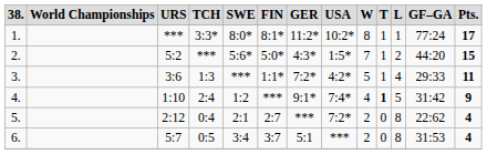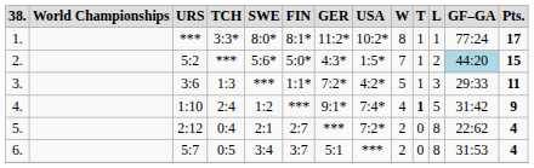 <table class="wikitable">
 <tr bgcolor="#dddddd">
 <td><strong>38.</strong></td>
 <td><strong>World Championships</strong></td>
 <td><strong>URS</strong></td>
 <td><strong>TCH</strong></td>
 <td><strong>SWE</strong></td>
 <td><strong>FIN</strong></td>
 <td><strong>GER</strong></td>
 <td><strong>USA</strong></td>
 <td><strong>W</strong></td>
 <td><strong>T</strong></td>
 <td><strong>L</strong></td>
 <td><strong>GF–GA</strong></td>
 <td><strong>Pts.</strong></td>
 </tr>
 <tr align=center>
 <td>1.</td>
 <td align=left></td>
 <td>***</td>
 <td>3:3*</td>
 <td>8:0*</td>
 <td>8:1*</td>
 <td>11:2*</td>
 <td>10:2*</td>
 <td>8</td>
 <td>1</td>
 <td>1</td>
 <td>77:24</td>
 <td><strong>17</strong></td>
 </tr>
 <tr align=center>
 <td>2.</td>
 <td align=left></td>
 <td>5:2</td>
 <td>***</td>
 <td>5:6*</td>
 <td>5:0*</td>
 <td>4:3*</td>
 <td>1:5*</td>
 <td>7</td>
 <td>1</td>
 <td>2</td>
-<td>44:20</td>
+<td style="background: lightblue;">44:20</td>
 <td><strong>15</strong></td>
 </tr>
 <tr align=center>
 <td>3.</td>
 <td align=left></td>
 <td>3:6</td>
 <td>1:3</td>
 <td>***</td>
 <td>1:1*</td>
 <td>7:2*</td>
 <td>4:2*</td>
 <td>5</td>
 <td>1</td>
-<td>4</td>
+<td>3</td>
 <td>29:33</td>
 <td><strong>11</strong></td>
 </tr>
 <tr align=center>
 <td>4.</td>
 <td align=left></td>
 <td>1:10</td>
 <td>2:4</td>
 <td>1:2</td>
 <td>***</td>
 <td>9:1*</td>
 <td>7:4*</td>
 <td>4</td>
 <td><strong>1</strong></td>
 <td>5</td>
 <td>31:42</td>
 <td><strong>9</strong></td>
 </tr>
 <tr align=center>
 <td>5.</td>
 <td align=left></td>
 <td>2:12</td>
 <td>0:4</td>
 <td>2:1</td>
 <td>2:7</td>
 <td>***</td>
 <td>7:2*</td>
 <td>2</td>
 <td>0</td>
 <td>8</td>
 <td>22:62</td>
 <td><strong>4</strong></td>
 </tr>
 <tr align=center>
 <td>6.</td>
 <td align=left></td>
 <td>5:7</td>
 <td>0:5</td>
 <td>3:4</td>
 <td>3:7</td>
 <td>5:1</td>
 <td>***</td>
 <td>2</td>
 <td>0</td>
 <td>8</td>
 <td>31:53</td>
 <td><strong>4</strong></td>
 </tr>
 <tr>
 </tr>
 </table>
